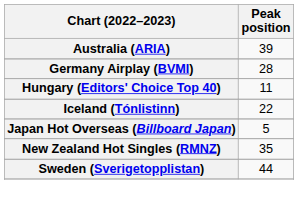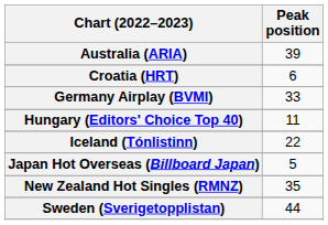 <table class="wikitable sortable plainrowheaders" style="text-align:center">
 <tr>
 <th scope="col">Chart (2022–2023)</th>
 <th scope="col">Peak<br>position</th>
 </tr>
 <tr>
 <th scope="row">Australia (<a href='#'>ARIA</a>)</th>
 <td>39</td>
 </tr>
 <tr>
 </tr>
 <tr>
 </tr>
 <tr>
 </tr>
 <tr>
+<th scope="row">Croatia (<a href='#'>HRT</a>)</th>
+<td>6</td>
+</tr>
+<tr>
 </tr>
 <tr>
 </tr>
 <tr>
 </tr>
 <tr>
 <th scope="row">Germany Airplay (<a href='#'>BVMI</a>)</th>
-<td>28</td>
+<td>33</td>
 </tr>
 <tr>
 </tr>
 <tr>
 <th scope="row">Hungary (<a href='#'>Editors' Choice Top 40</a>)</th>
 <td>11</td>
 </tr>
 <tr>
 </tr>
 <tr>
 <th scope="row">Iceland (<a href='#'>Tónlistinn</a>)</th>
 <td>22</td>
 </tr>
 <tr>
 </tr>
 <tr>
 <th scope="row">Japan Hot Overseas (<em><a href='#'>Billboard Japan</a></em>)</th>
 <td>5</td>
 </tr>
 <tr>
 </tr>
 <tr>
 </tr>
 <tr>
 <th scope="row">New Zealand Hot Singles (<a href='#'>RMNZ</a>)</th>
 <td>35</td>
 </tr>
 <tr>
 </tr>
 <tr>
 </tr>
 <tr>
 </tr>
 <tr>
 <th scope="row">Sweden (<a href='#'>Sverigetopplistan</a>)</th>
 <td>44</td>
 </tr>
 <tr>
 </tr>
 <tr>
 </tr>
 <tr>
 </tr>
 </table>
